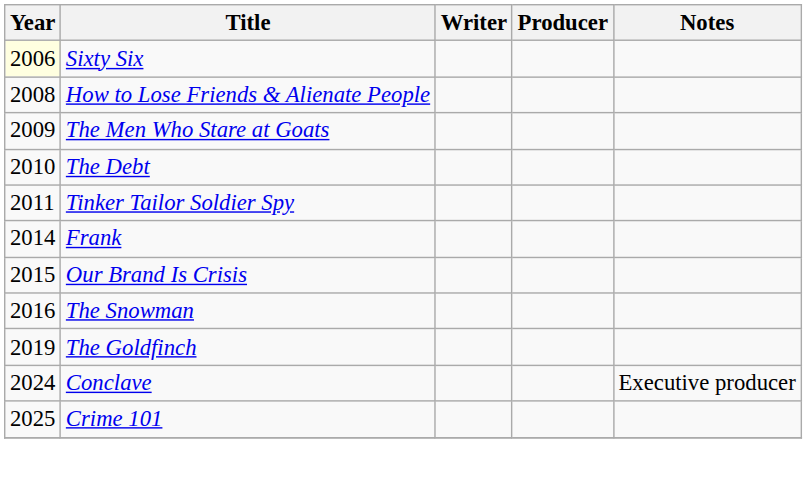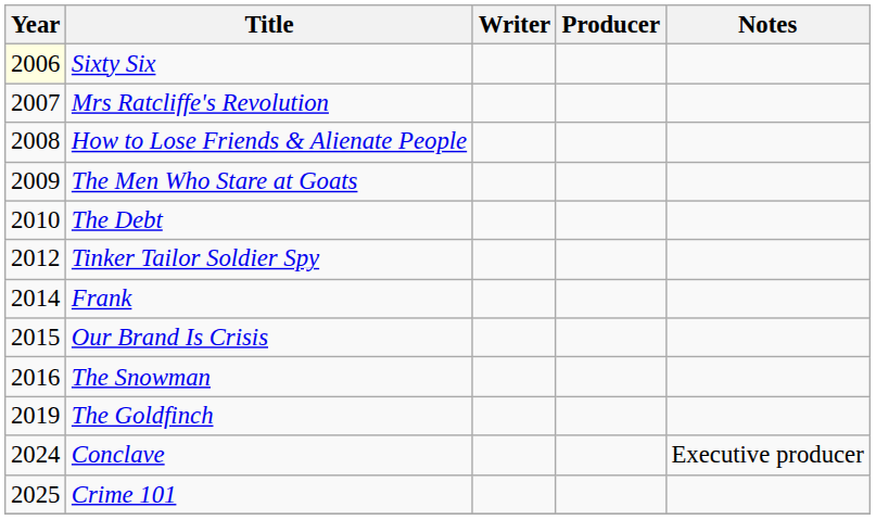 <table class="wikitable">
 <tr>
 <th>Year</th>
 <th>Title</th>
 <th>Writer</th>
 <th>Producer</th>
 <th>Notes</th>
 </tr>
 <tr>
 <td style="background: lightyellow;">2006</td>
 <td><em><a href='#'>Sixty Six</a></em></td>
+<td></td>
+<td></td>
+<td></td>
+</tr>
+<tr>
+<td>2007</td>
+<td><em><a href='#'>Mrs Ratcliffe's Revolution</a></em></td>
 <td></td>
 <td></td>
 <td></td>
 </tr>
 <tr>
 <td>2008</td>
 <td><em><a href='#'>How to Lose Friends & Alienate People</a></em></td>
 <td></td>
 <td></td>
 <td></td>
 </tr>
 <tr>
 <td>2009</td>
 <td><em><a href='#'>The Men Who Stare at Goats</a></em></td>
 <td></td>
 <td></td>
 <td></td>
 </tr>
 <tr>
 <td>2010</td>
 <td><em><a href='#'>The Debt</a></em></td>
 <td></td>
 <td></td>
 <td></td>
 </tr>
 <tr>
-<td>2011</td>
+<td>2012</td>
 <td><em><a href='#'>Tinker Tailor Soldier Spy</a></em></td>
 <td></td>
 <td></td>
 <td></td>
 </tr>
 <tr>
 <td>2014</td>
 <td><em><a href='#'>Frank</a></em></td>
 <td></td>
 <td></td>
 <td></td>
 </tr>
 <tr>
 <td>2015</td>
 <td><em><a href='#'>Our Brand Is Crisis</a></em></td>
 <td></td>
 <td></td>
 <td></td>
 </tr>
 <tr>
 <td>2016</td>
 <td><em><a href='#'>The Snowman</a></em></td>
 <td></td>
 <td></td>
 <td></td>
 </tr>
 <tr>
 <td>2019</td>
 <td><em><a href='#'>The Goldfinch</a></em></td>
 <td></td>
 <td></td>
 <td></td>
 </tr>
 <tr>
 <td>2024</td>
 <td><em><a href='#'>Conclave</a></em></td>
 <td></td>
 <td></td>
 <td>Executive producer</td>
 </tr>
 <tr>
 <td>2025</td>
 <td><em><a href='#'>Crime 101</a></em></td>
 <td></td>
 <td></td>
 <td></td>
 </tr>
 <tr>
 </tr>
 </table>
